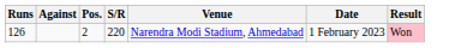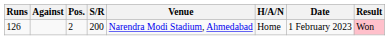 <table class="wikitable sortable static-row-numbers static-row-header-text hover-highlight">
 <tr>
 <th>Runs</th>
 <th>Against</th>
 <th>Pos.</th>
 <th>S/R</th>
 <th>Venue</th>
+<th>H/A/N</th>
 <th>Date</th>
 <th>Result</th>
 </tr>
 <tr>
 <td>126</td>
 <td></td>
 <td>2</td>
-<td>220</td>
+<td>200</td>
 <td><a href='#'>Narendra Modi Stadium</a>,    <a href='#'>Ahmedabad</a></td>
+<td>Home</td>
 <td>1 February 2023</td>
 <td style="background: pink;">Won</td>
 </tr>
 </table>
